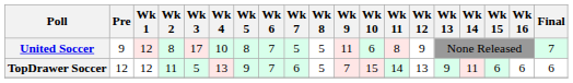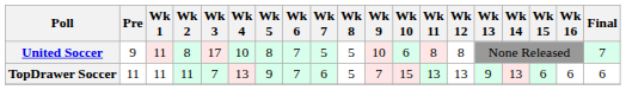 <table class="wikitable" style="white-space:nowrap;text-align:center;">
 <tr>
 <th>Poll</th>
 <th>Pre</th>
 <th>Wk<br>1</th>
 <th>Wk<br>2</th>
 <th>Wk<br>3</th>
 <th>Wk<br>4</th>
 <th>Wk<br>5</th>
 <th>Wk<br>6</th>
 <th>Wk<br>7</th>
 <th>Wk<br>8</th>
 <th>Wk<br>9</th>
 <th>Wk<br>10</th>
 <th>Wk<br>11</th>
 <th>Wk<br>12</th>
 <th>Wk<br>13</th>
 <th>Wk<br>14</th>
 <th>Wk<br>15</th>
 <th>Wk<br>16</th>
 <th>Final<br></th>
 </tr>
 <tr>
 <th><a href='#'>United Soccer</a></th>
 <td style="background:#FFFFFF;">9</td>
-<td style="background:#FFE6E6;">12</td>
+<td style="background:#FFE6E6;">11</td>
 <td style="background:#D8FFEB;">8</td>
 <td style="background:#FFE6E6;">17</td>
 <td style="background:#D8FFEB;">10</td>
 <td style="background:#D8FFEB;">8</td>
 <td style="background:#D8FFEB;">7</td>
 <td style="background:#D8FFEB;">5</td>
 <td style="background:#FFFFFF;">5</td>
-<td style="background:#FFE6E6;">11</td>
+<td style="background:#FFE6E6;">10</td>
 <td style="background:#D8FFEB;">6</td>
 <td style="background:#FFE6E6;">8</td>
-<td style="background:#FFFFFF;">9</td>
+<td style="background:#FFFFFF;">8</td>
 <td colspan=4 style="background:#999;">None Released</td>
 <td style="background:#D8FFEB;">7</td>
 </tr>
 <tr>
 <th>TopDrawer Soccer </th>
-<td style="background:#FFFFFF;">12</td>
-<td style="background:#FFFFFF;">12</td>
+<td style="background:#FFFFFF;">11</td>
+<td style="background:#FFFFFF;">11</td>
 <td style="background:#D8FFEB;">11</td>
-<td style="background:#D8FFEB;">5</td>
+<td style="background:#D8FFEB;">7</td>
 <td style="background:#FFE6E6;">13</td>
 <td style="background:#D8FFEB;">9</td>
 <td style="background:#D8FFEB;">7</td>
 <td style="background:#D8FFEB;">6</td>
 <td style="background:#FFFFFF;">5</td>
 <td style="background:#FFE6E6;">7</td>
 <td style="background:#FFE6E6;">15</td>
-<td style="background:#D8FFEB;">14</td>
+<td style="background:#D8FFEB;">13</td>
 <td style="background:#FFFFFF;">13</td>
 <td style="background:#D8FFEB;">9</td>
-<td style="background:#FFE6E6;">11</td>
+<td style="background:#FFE6E6;">13</td>
 <td style="background:#D8FFEB;">6</td>
 <td style="background:#FFFFFF;">6</td>
 <td style="background:#FFFFFF;">6</td>
 </tr>
 <tr>
 </tr>
 </table>
